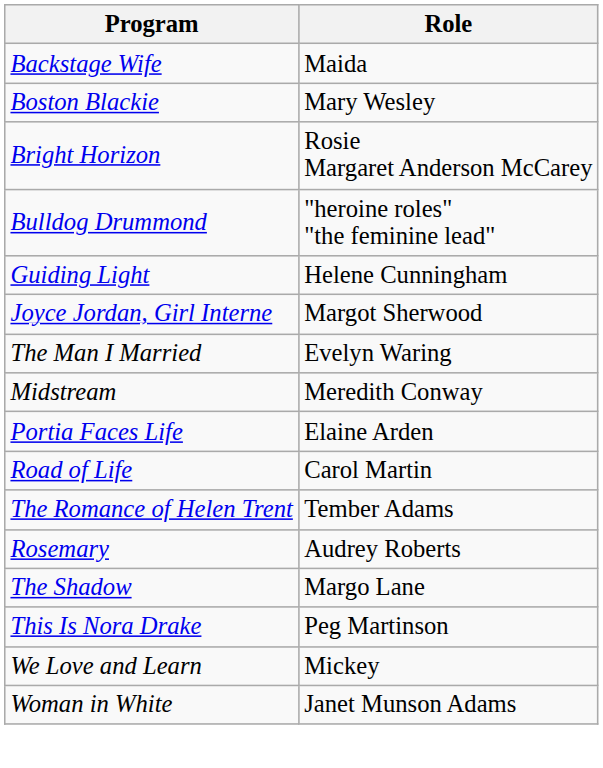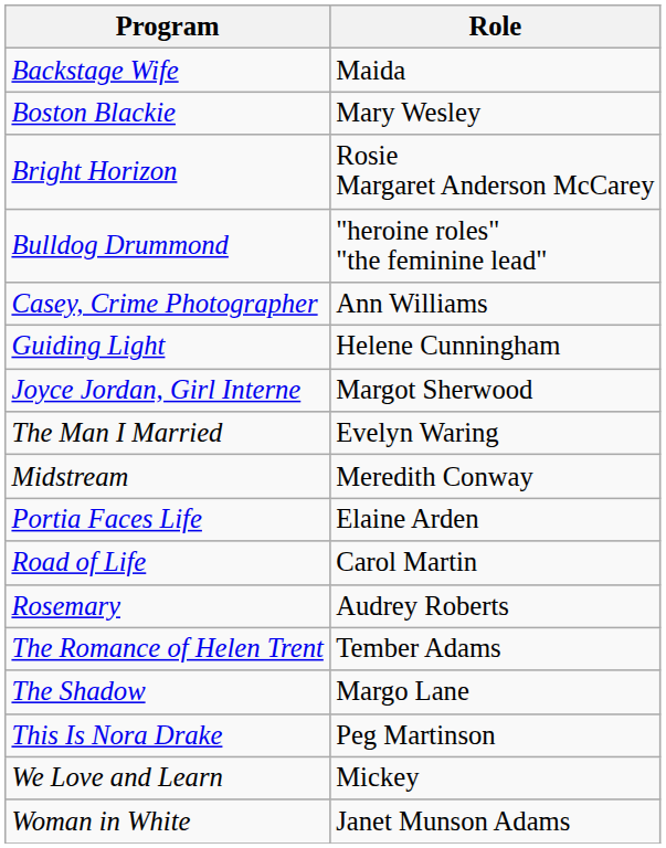 <table class="wikitable">
 <tr>
 <th>Program</th>
 <th>Role</th>
 </tr>
 <tr>
 <td><em><a href='#'>Backstage Wife</a></em></td>
 <td>Maida</td>
 </tr>
 <tr>
 <td><em><a href='#'>Boston Blackie</a></em></td>
 <td>Mary Wesley</td>
 </tr>
 <tr>
 <td><em><a href='#'>Bright Horizon</a></em></td>
 <td>Rosie<br>Margaret Anderson McCarey</td>
 </tr>
 <tr>
 <td><em><a href='#'>Bulldog Drummond</a></em></td>
 <td>"heroine roles"<br>"the feminine lead"</td>
+</tr>
+<tr>
+<td><em><a href='#'>Casey, Crime Photographer</a></em></td>
+<td>Ann Williams</td>
 </tr>
 <tr>
 <td><em><a href='#'>Guiding Light</a></em></td>
 <td>Helene Cunningham</td>
 </tr>
 <tr>
 <td><em><a href='#'>Joyce Jordan, Girl Interne</a></em></td>
 <td>Margot Sherwood</td>
 </tr>
 <tr>
 <td><em>The Man I Married</em></td>
 <td>Evelyn Waring</td>
 </tr>
 <tr>
 <td><em>Midstream</em></td>
 <td>Meredith Conway</td>
 </tr>
 <tr>
 <td><em><a href='#'>Portia Faces Life</a></em></td>
 <td>Elaine Arden</td>
 </tr>
 <tr>
 <td><em><a href='#'>Road of Life</a></em></td>
 <td>Carol Martin</td>
 </tr>
 <tr>
+<td><em><a href='#'>Rosemary</a></em></td>
+<td>Audrey Roberts</td>
+</tr>
+<tr>
 <td><em><a href='#'>The Romance of Helen Trent</a></em></td>
 <td>Tember Adams</td>
-</tr>
-<tr>
-<td><em><a href='#'>Rosemary</a></em></td>
-<td>Audrey Roberts</td>
 </tr>
 <tr>
 <td><em><a href='#'>The Shadow</a></em></td>
 <td>Margo Lane</td>
 </tr>
 <tr>
 <td><em><a href='#'>This Is Nora Drake</a></em></td>
 <td>Peg Martinson</td>
 </tr>
 <tr>
 <td><em>We Love and Learn</em></td>
 <td>Mickey</td>
 </tr>
 <tr>
 <td><em>Woman in White</em></td>
 <td>Janet Munson Adams</td>
 </tr>
 </table>
